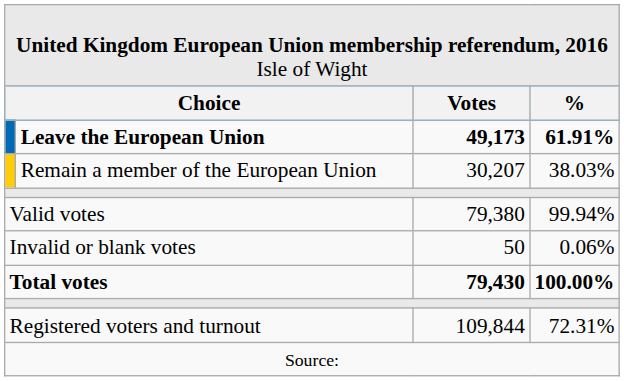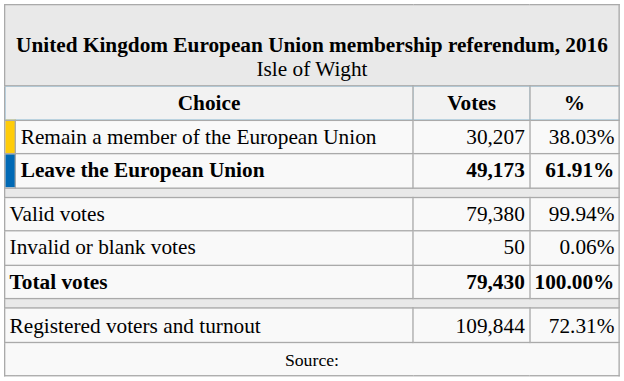 <table class="wikitable" style="text-align:right;">
 <tr>
 <td colspan="4"  style="background:#e9e9e9; text-align:center;"><br><strong>United Kingdom European Union membership referendum, 2016</strong> <br>Isle of Wight</td>
 </tr>
 <tr style="background:#09a8ff; text-align:center;">
 <th align="left" colspan="2" width="300">Choice</th>
 <th style="width:80px;">Votes</th>
 <th style="width:50px;">%</th>
 </tr>
 <tr>
+<td style="width:1px;; background:#ffcc08;"></td>
+<td style="text-align:left;">Remain a member of the European Union</td>
+<td>30,207</td>
+<td>38.03%</td>
+</tr>
+<tr>
 <td style="background:#0069b5;"></td>
 <td style="text-align:left;"><strong>Leave the European Union</strong></td>
 <td><strong>49,173</strong></td>
 <td><strong>61.91%</strong></td>
-</tr>
-<tr>
-<td style="width:1px;; background:#ffcc08;"></td>
-<td style="text-align:left;">Remain a member of the European Union</td>
-<td>30,207</td>
-<td>38.03%</td>
 </tr>
 <tr>
 <td colspan="4" style="background:#e9e9e9;"></td>
 </tr>
 <tr>
 <td style="text-align:left;" colspan="2">Valid votes</td>
 <td>79,380</td>
 <td>99.94%</td>
 </tr>
 <tr>
 <td style="text-align:left;" colspan="2">Invalid or blank votes</td>
 <td>50</td>
 <td>0.06%</td>
 </tr>
 <tr style="font-weight:bold;">
 <td style="text-align:left;" colspan="2">Total votes</td>
 <td>79,430</td>
 <td>100.00%</td>
 </tr>
 <tr>
 <td colspan="4" style="background:#e9e9e9;"></td>
 </tr>
 <tr>
 <td style="text-align:left;" colspan="2">Registered voters and turnout</td>
 <td>109,844</td>
 <td>72.31%</td>
 </tr>
 <tr>
 <td style="text-align:center;" colspan="4"><small>Source: </small></td>
 </tr>
 </table>
